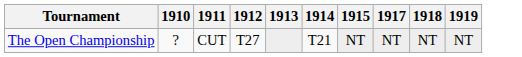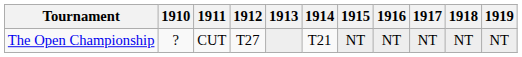 <table class="wikitable" style="font-size:95%;text-align:center;">
 <tr>
 <th>Tournament</th>
 <th>1910</th>
 <th>1911</th>
 <th>1912</th>
 <th>1913</th>
 <th>1914</th>
 <th>1915</th>
+<th>1916</th>
 <th>1917</th>
 <th>1918</th>
 <th>1919</th>
 </tr>
 <tr>
 <td align=left><a href='#'>The Open Championship</a></td>
 <td>?</td>
 <td>CUT</td>
 <td>T27</td>
 <td style="background:#eeeeee;"></td>
 <td>T21</td>
 <td style="background:#eeeeee;">NT</td>
 <td style="background:#eeeeee;">NT</td>
 <td style="background:#eeeeee;">NT</td>
 <td style="background:#eeeeee;">NT</td>
+<td style="background:#eeeeee;">NT</td>
 </tr>
 </table>
